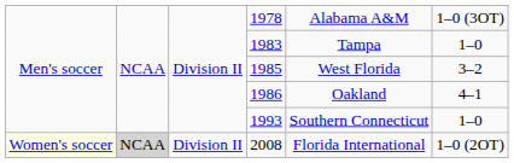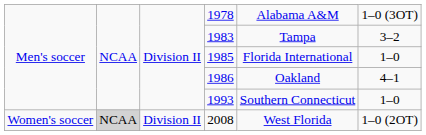 <table class="wikitable" style="text-align:center">
 <tr align="center">
 <td rowspan="5"><a href='#'>Men's soccer</a></td>
 <td rowspan="5"><a href='#'>NCAA</a></td>
 <td rowspan="5"><a href='#'>Division II</a></td>
 <td><a href='#'>1978</a></td>
 <td><a href='#'>Alabama A&M</a></td>
 <td>1–0 (3OT)</td>
 </tr>
 <tr align="center">
 <td><a href='#'>1983</a></td>
 <td><a href='#'>Tampa</a></td>
-<td>1–0</td>
+<td>3–2</td>
 </tr>
 <tr align="center">
 <td><a href='#'>1985</a></td>
-<td><a href='#'>West Florida</a></td>
-<td>3–2</td>
+<td><a href='#'>Florida International</a></td>
+<td>1–0</td>
 </tr>
 <tr align="center">
 <td><a href='#'>1986</a></td>
 <td><a href='#'>Oakland</a></td>
 <td>4–1</td>
 </tr>
 <tr align="center">
 <td><a href='#'>1993</a></td>
 <td><a href='#'>Southern Connecticut</a></td>
 <td>1–0</td>
 </tr>
 <tr align="center">
-<td rowspan="1" style="background: lightyellow;"><a href='#'>Women's soccer</a></td>
+<td rowspan="1"><a href='#'>Women's soccer</a></td>
 <td rowspan="1" style="background: lightgrey;">NCAA</td>
 <td rowspan="1"><a href='#'>Division II</a></td>
 <td>2008</td>
-<td><a href='#'>Florida International</a></td>
+<td><a href='#'>West Florida</a></td>
 <td>1–0 (2OT)</td>
 </tr>
 </table>
